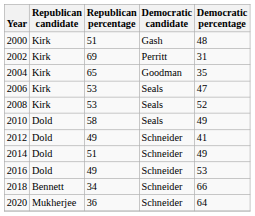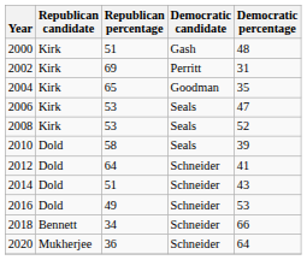 <table class="wikitable sortable">
 <tr valign=bottom>
 <th>Year</th>
 <th>Republican<br>candidate</th>
 <th>Republican<br>percentage</th>
 <th>Democratic<br>candidate</th>
 <th>Democratic<br>percentage</th>
 </tr>
 <tr>
 <td>2000</td>
 <td>Kirk</td>
 <td>51</td>
 <td>Gash</td>
 <td>48</td>
 </tr>
 <tr>
 <td>2002</td>
 <td>Kirk</td>
 <td>69</td>
 <td>Perritt</td>
 <td>31</td>
 </tr>
 <tr>
 <td>2004</td>
 <td>Kirk</td>
 <td>65</td>
 <td>Goodman</td>
 <td>35</td>
 </tr>
 <tr>
 <td>2006</td>
 <td>Kirk</td>
 <td>53</td>
 <td>Seals</td>
 <td>47</td>
 </tr>
 <tr>
 <td>2008</td>
 <td>Kirk</td>
 <td>53</td>
 <td>Seals</td>
 <td>52</td>
 </tr>
 <tr>
 <td>2010</td>
 <td>Dold</td>
 <td>58</td>
 <td>Seals</td>
-<td>49</td>
+<td>39</td>
 </tr>
 <tr>
 <td>2012</td>
 <td>Dold</td>
-<td>49</td>
+<td>64</td>
 <td>Schneider</td>
 <td>41</td>
 </tr>
 <tr>
 <td>2014</td>
 <td>Dold</td>
 <td>51</td>
 <td>Schneider</td>
-<td>49</td>
+<td>43</td>
 </tr>
 <tr>
 <td>2016</td>
 <td>Dold</td>
 <td>49</td>
 <td>Schneider</td>
 <td>53</td>
 </tr>
 <tr>
 <td>2018</td>
 <td>Bennett</td>
 <td>34</td>
 <td>Schneider</td>
 <td>66</td>
 </tr>
 <tr>
 <td>2020</td>
 <td>Mukherjee</td>
 <td>36</td>
 <td>Schneider</td>
 <td>64</td>
 </tr>
 <tr>
 </tr>
 </table>
